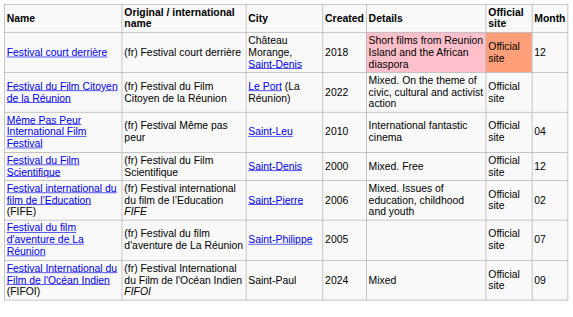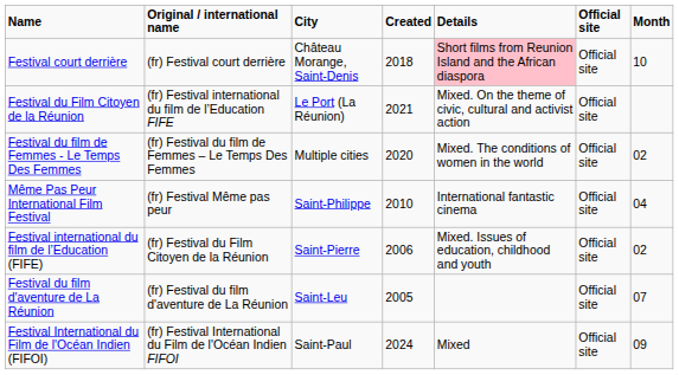 <table class="wikitable">
 <tr>
 <td><strong>Name</strong></td>
 <td><strong>Original / international name</strong></td>
 <td><strong>City</strong></td>
 <td><strong>Created</strong></td>
 <td><strong>Details</strong></td>
 <td><strong>Official site</strong></td>
 <td><strong>Month</strong></td>
 </tr>
 <tr>
 <td><a href='#'>Festival court derrière</a></td>
 <td>(fr) Festival court derrière</td>
 <td>Château Morange, <a href='#'>Saint-Denis</a></td>
 <td>2018</td>
 <td style="background: pink;">Short films from Reunion Island and the African diaspora</td>
-<td style="background: lightsalmon;">Official site</td>
-<td>12</td>
+<td>Official site</td>
+<td>10</td>
 </tr>
 <tr>
 <td><a href='#'>Festival du Film Citoyen de la Réunion</a></td>
-<td>(fr) Festival du Film Citoyen de la Réunion</td>
+<td>(fr) Festival international du film de l’Education <em>FIFE</em></td>
 <td><a href='#'>Le Port</a> (La Réunion)</td>
-<td>2022</td>
+<td>2021</td>
 <td>Mixed. On the theme of civic, cultural and activist action</td>
 <td>Official site</td>
 <td></td>
 </tr>
 <tr>
+<td><a href='#'>Festival du film de Femmes - Le Temps Des Femmes</a></td>
+<td>(fr) Festival du film de Femmes – Le Temps Des Femmes</td>
+<td>Multiple cities</td>
+<td>2020</td>
+<td>Mixed. The conditions of women in the world</td>
+<td>Official site</td>
+<td>02</td>
+</tr>
+<tr>
 <td><a href='#'>Même Pas Peur International Film Festival</a></td>
 <td>(fr) Festival Même pas peur</td>
-<td><a href='#'>Saint-Leu</a></td>
+<td><a href='#'>Saint-Philippe</a></td>
 <td>2010</td>
 <td>International fantastic cinema</td>
 <td>Official site</td>
 <td>04</td>
 </tr>
 <tr>
-<td><a href='#'>Festival du Film Scientifique</a></td>
-<td>(fr) Festival du Film Scientifique</td>
-<td><a href='#'>Saint-Denis</a></td>
-<td>2000</td>
-<td>Mixed. Free</td>
-<td>Official site</td>
-<td>12</td>
-</tr>
-<tr>
 <td><a href='#'>Festival international du film de l’Education</a> (FIFE)</td>
-<td>(fr) Festival international du film de l’Education <em>FIFE</em></td>
+<td>(fr) Festival du Film Citoyen de la Réunion</td>
 <td><a href='#'>Saint-Pierre</a></td>
 <td>2006</td>
 <td>Mixed. Issues of education, childhood and youth</td>
 <td>Official site</td>
 <td>02</td>
 </tr>
 <tr>
 <td><a href='#'>Festival du film d'aventure de La Réunion</a></td>
 <td>(fr) Festival du film d'aventure de La Réunion</td>
-<td><a href='#'>Saint-Philippe</a></td>
+<td><a href='#'>Saint-Leu</a></td>
 <td>2005</td>
 <td></td>
 <td>Official site</td>
 <td>07</td>
 </tr>
 <tr>
 <td><a href='#'>Festival International du Film de l'Océan Indien</a> (FIFOI)</td>
 <td>(fr) Festival International du Film de l'Océan Indien <em>FIFOI</em></td>
 <td>Saint-Paul</td>
 <td>2024</td>
 <td>Mixed</td>
 <td>Official site</td>
 <td>09</td>
 </tr>
 </table>
